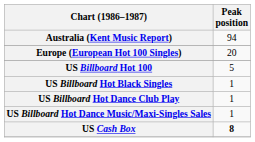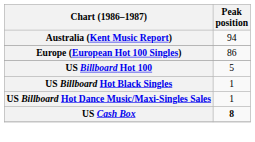 <table class="wikitable sortable plainrowheaders" style="text-align:center">
 <tr>
 <th>Chart (1986–1987)</th>
 <th>Peak<br>position</th>
 </tr>
 <tr>
 <th scope="row">Australia (<a href='#'>Kent Music Report</a>)</th>
 <td>94</td>
 </tr>
 <tr>
 </tr>
 <tr>
 </tr>
 <tr>
 </tr>
 <tr>
 <th scope="row">Europe (<a href='#'>European Hot 100 Singles</a>)</th>
-<td>20</td>
+<td>86</td>
 </tr>
 <tr>
 </tr>
 <tr>
 </tr>
 <tr>
 </tr>
 <tr>
 </tr>
 <tr>
 </tr>
 <tr>
 </tr>
 <tr>
 <th scope="row">US <a href='#'><em>Billboard</em> Hot 100</a></th>
 <td>5</td>
 </tr>
 <tr>
 <th scope="row">US <em>Billboard</em> <a href='#'>Hot Black Singles</a></th>
 <td>1</td>
 </tr>
 <tr>
-<th scope="row">US <em>Billboard</em> <a href='#'>Hot Dance Club Play</a></th>
-<td>1</td>
-</tr>
-<tr>
 <th scope="row">US <em>Billboard</em> <a href='#'>Hot Dance Music/Maxi-Singles Sales</a></th>
 <td>1</td>
 </tr>
 <tr>
 <th scope="row">US <em><a href='#'>Cash Box</a></em></th>
 <td><strong>8</strong></td>
 </tr>
 <tr>
 </tr>
 </table>
